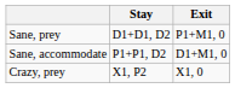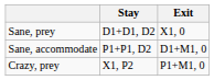 <table class="wikitable" style="float:right">
 <tr>
 <th></th>
 <th>Stay</th>
 <th>Exit</th>
 </tr>
 <tr>
 <td>Sane, prey</td>
 <td>D1+D1, D2</td>
-<td>P1+M1, 0</td>
+<td>X1,    0</td>
 </tr>
 <tr>
 <td>Sane, accommodate</td>
 <td>P1+P1, D2</td>
 <td>D1+M1, 0</td>
 </tr>
 <tr>
 <td>Crazy, prey</td>
 <td>X1,    P2</td>
-<td>X1,    0</td>
+<td>P1+M1, 0</td>
 </tr>
 </table>
